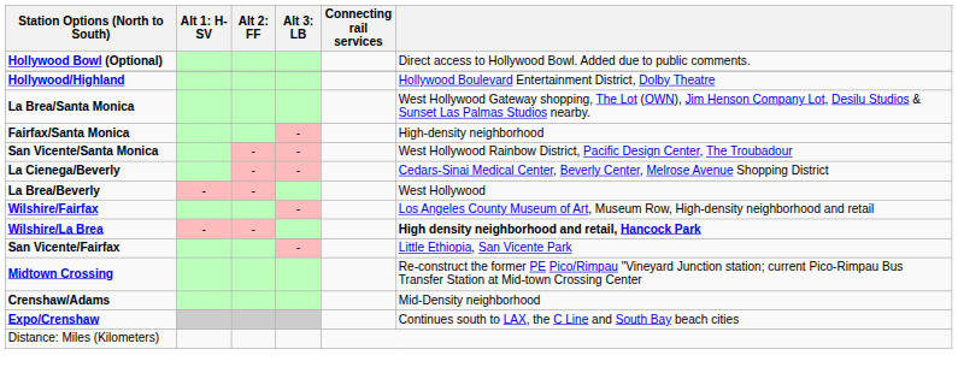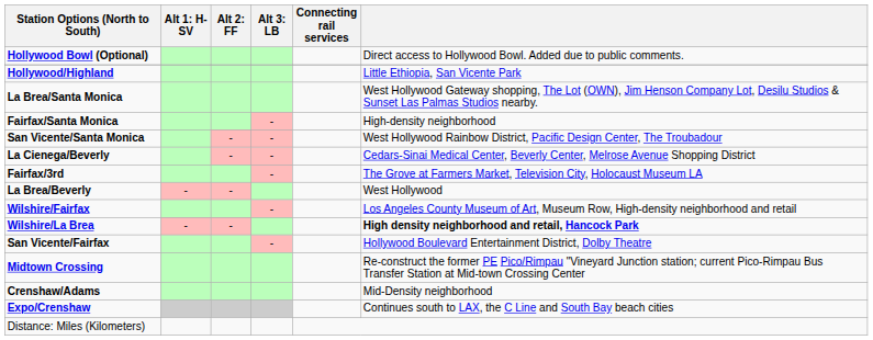 <table class="wikitable">
 <tr>
 <th>Station Options (North to South)</th>
 <th>Alt 1: H-SV</th>
 <th>Alt 2: FF</th>
 <th>Alt 3: LB</th>
 <th>Connecting<br>rail services</th>
 <th></th>
 </tr>
 <tr>
 <td><strong><a href='#'>Hollywood Bowl</a> (Optional)</strong></td>
 <td style="background: #bbffbb; text-align:center;"></td>
 <td style="background: #bbffbb; text-align:center;"></td>
 <td style="background: #bbffbb; text-align:center;"></td>
 <td></td>
 <td>Direct access to Hollywood Bowl. Added due to public comments.</td>
 </tr>
 <tr>
 </tr>
 <tr>
 <td><strong><a href='#'>Hollywood/Highland</a></strong></td>
 <td style="background: #bbffbb; text-align:center;"></td>
 <td style="background: #bbffbb; text-align:center;"></td>
 <td style="background: #bbffbb; text-align:center;"></td>
 <td></td>
-<td><a href='#'>Hollywood Boulevard</a> Entertainment District, <a href='#'>Dolby Theatre</a></td>
+<td><a href='#'>Little Ethiopia</a>, <a href='#'>San Vicente Park</a></td>
 </tr>
 <tr>
 <td><strong>La Brea/Santa Monica</strong></td>
 <td style="background: #bbffbb; text-align:center;"></td>
 <td style="background: #bbffbb; text-align:center;"></td>
 <td style="background: #bbffbb; text-align:center;"></td>
 <td></td>
 <td>West Hollywood Gateway shopping, <a href='#'>The Lot</a> (<a href='#'>OWN</a>), <a href='#'>Jim Henson Company Lot</a>, <a href='#'>Desilu Studios</a> & <a href='#'>Sunset Las Palmas Studios</a> nearby.</td>
 </tr>
 <tr>
 <td><strong>Fairfax/Santa Monica</strong></td>
 <td style="background: #bbffbb; text-align:center;"></td>
 <td style="background: #bbffbb; text-align:center;"></td>
 <td style="background: #ffbbbb; text-align:center;">-</td>
 <td></td>
 <td>High-density neighborhood</td>
 </tr>
 <tr>
 <td><strong>San Vicente/Santa Monica</strong></td>
 <td style="background: #bbffbb; text-align:center;"></td>
 <td style="background: #ffbbbb; text-align:center;">-</td>
 <td style="background: #ffbbbb; text-align:center;">-</td>
 <td></td>
 <td>West Hollywood Rainbow District, <a href='#'>Pacific Design Center</a>, <a href='#'>The Troubadour</a></td>
 </tr>
 <tr>
 <td><strong>La Cienega/Beverly</strong></td>
 <td style="background: #bbffbb; text-align:center;"></td>
 <td style="background: #ffbbbb; text-align:center;">-</td>
 <td style="background: #ffbbbb; text-align:center;">-</td>
 <td></td>
 <td><a href='#'>Cedars-Sinai Medical Center</a>, <a href='#'>Beverly Center</a>, <a href='#'>Melrose Avenue</a> Shopping District</td>
 </tr>
 <tr>
+<td><strong>Fairfax/3rd</strong></td>
+<td style="background: #bbffbb; text-align:center;"></td>
+<td style="background: #bbffbb; text-align:center;"></td>
+<td style="background: #ffbbbb; text-align:center;">-</td>
+<td></td>
+<td><a href='#'>The Grove at Farmers Market</a>, <a href='#'>Television City</a>, <a href='#'>Holocaust Museum LA</a></td>
+</tr>
+<tr>
 <td><strong>La Brea/Beverly</strong></td>
 <td style="background: #ffbbbb; text-align:center;">-</td>
 <td style="background: #ffbbbb; text-align:center;">-</td>
 <td style="background: #bbffbb; text-align:center;"></td>
 <td></td>
 <td>West Hollywood</td>
 </tr>
 <tr>
 <td><strong><a href='#'>Wilshire/Fairfax</a></strong></td>
 <td style="background: #bbffbb; text-align:center;"></td>
 <td style="background: #bbffbb; text-align:center;"></td>
 <td style="background: #ffbbbb; text-align:center;">-</td>
 <td></td>
 <td><a href='#'>Los Angeles County Museum of Art</a>, Museum Row, High-density neighborhood and retail</td>
 </tr>
 <tr>
 <td><strong><a href='#'>Wilshire/La Brea</a></strong></td>
 <td style="background: #ffbbbb; text-align:center;">-</td>
 <td style="background: #ffbbbb; text-align:center;">-</td>
 <td style="background: #bbffbb; text-align:center;"></td>
 <td></td>
 <td><strong>High density neighborhood and retail, <a href='#'>Hancock Park</a></strong></td>
 </tr>
 <tr>
 <td><strong>San Vicente/Fairfax</strong></td>
 <td style="background: #bbffbb; text-align:center;"></td>
 <td style="background: #bbffbb; text-align:center;"></td>
 <td style="background: #ffbbbb; text-align:center;">-</td>
 <td></td>
-<td><a href='#'>Little Ethiopia</a>, <a href='#'>San Vicente Park</a></td>
+<td><a href='#'>Hollywood Boulevard</a> Entertainment District, <a href='#'>Dolby Theatre</a></td>
 </tr>
 <tr>
 <td><strong><a href='#'>Midtown Crossing</a></strong></td>
 <td style="background: #bbffbb; text-align:center;"></td>
 <td style="background: #bbffbb; text-align:center;"></td>
 <td style="background: #bbffbb; text-align:center;"></td>
 <td></td>
 <td>Re-construct the former <a href='#'>PE</a> <a href='#'>Pico/Rimpau</a> "Vineyard Junction station; current Pico-Rimpau Bus Transfer Station at Mid-town Crossing Center</td>
 </tr>
 <tr>
 <td><strong>Crenshaw/Adams</strong></td>
 <td style="background: #bbffbb; text-align:center;"></td>
 <td style="background: #bbffbb; text-align:center;"></td>
 <td style="background: #bbffbb; text-align:center;"></td>
 <td></td>
 <td>Mid-Density neighborhood</td>
 </tr>
 <tr>
 <td><strong><a href='#'>Expo/Crenshaw</a></strong></td>
 <td style="background: #cccccc; text-align:center;"></td>
 <td style="background: #cccccc; text-align:center;"></td>
 <td style="background: #cccccc; text-align:center;"></td>
 <td></td>
 <td>Continues south to <a href='#'>LAX</a>, the <a href='#'>C Line</a> and <a href='#'>South Bay</a> beach cities</td>
 </tr>
 <tr>
 <td>Distance: Miles (Kilometers)</td>
 <td style="background: text-align:center;"></td>
 <td style="background: text-align:center;"></td>
 <td style="background: text-align:center;"></td>
 <td colspan="2"></td>
 </tr>
 </table>
